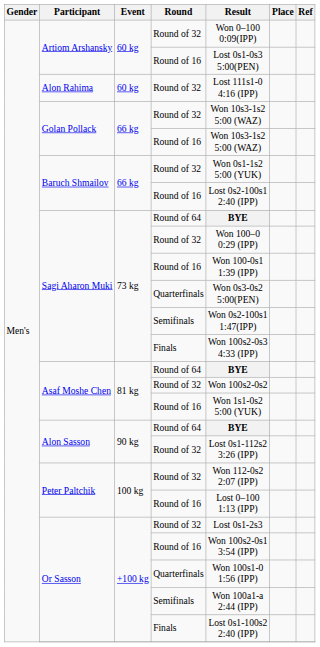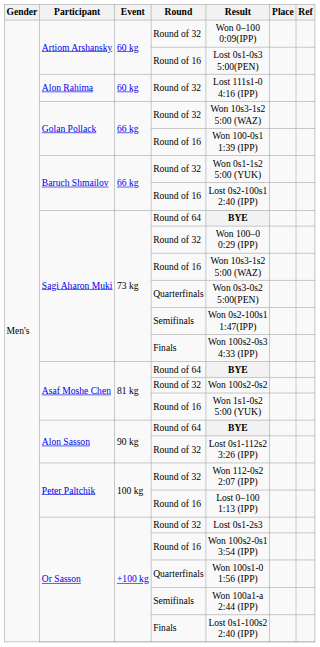 <table class="wikitable" style="font-size: 95%;">
 <tr>
 <th>Gender</th>
 <th>Participant</th>
 <th>Event</th>
 <th>Round</th>
 <th>Result</th>
 <th>Place</th>
 <th>Ref</th>
 </tr>
 <tr>
 <td rowspan="35">Men's</td>
 <td rowspan="2"><a href='#'>Artiom Arshansky</a></td>
 <td rowspan="2"><a href='#'>60 kg</a></td>
 <td>Round of 32</td>
 <td align=center>Won 0–100<br>0:09(IPP)</td>
 <td></td>
 <td></td>
 </tr>
 <tr>
 <td>Round of 16</td>
 <td align=center>Lost 0s1-0s3<br>5:00(PEN)</td>
 <td></td>
 <td></td>
 </tr>
 <tr>
 <td rowspan="1"><a href='#'>Alon Rahima</a></td>
 <td rowspan="1"><a href='#'>60 kg</a></td>
 <td>Round of 32</td>
 <td align=center>Lost 111s1-0<br>4:16 (IPP)</td>
 <td></td>
 <td></td>
 </tr>
 <tr>
 <td rowspan="2"><a href='#'>Golan Pollack</a></td>
 <td rowspan="2"><a href='#'>66 kg</a></td>
 <td>Round of 32</td>
 <td align=center>Won 10s3-1s2<br>5:00 (WAZ)</td>
 <td></td>
 <td></td>
 </tr>
 <tr>
 <td>Round of 16</td>
-<td align=center>Won 10s3-1s2<br>5:00 (WAZ)</td>
+<td align=center>Won 100-0s1<br>1:39 (IPP)</td>
 <td></td>
 <td></td>
 </tr>
 <tr>
 <td rowspan="2"><a href='#'>Baruch Shmailov</a></td>
 <td rowspan="2"><a href='#'>66 kg</a></td>
 <td>Round of 32</td>
 <td align=center>Won 0s1-1s2<br>5:00 (YUK)</td>
 <td></td>
 <td></td>
 </tr>
 <tr>
 <td>Round of 16</td>
 <td align=center>Lost 0s2-100s1<br>2:40 (IPP)</td>
 <td></td>
 <td></td>
 </tr>
 <tr>
 <td rowspan="6"><a href='#'>Sagi Aharon Muki</a></td>
 <td rowspan="6">73 kg</td>
 <td>Round of 64</td>
 <th>BYE</th>
 <td></td>
 <td></td>
 </tr>
 <tr>
 <td>Round of 32</td>
 <td align=center>Won 100–0<br>0:29 (IPP)</td>
 <td></td>
 <td></td>
 </tr>
 <tr>
 <td>Round of 16</td>
-<td align=center>Won 100-0s1<br>1:39 (IPP)</td>
+<td align=center>Won 10s3-1s2<br>5:00 (WAZ)</td>
 <td></td>
 <td></td>
 </tr>
 <tr>
 <td>Quarterfinals</td>
 <td align=center>Won 0s3-0s2<br>5:00(PEN)</td>
 <td></td>
 <td></td>
 </tr>
 <tr>
 <td>Semifinals</td>
 <td align=center>Won 0s2-100s1<br>1:47(IPP)</td>
 <td></td>
 <td></td>
 </tr>
 <tr>
 <td>Finals</td>
 <td align=center>Won 100s2-0s3<br>4:33 (IPP)</td>
 <td></td>
 <td></td>
 </tr>
 <tr>
 <td rowspan="3"><a href='#'>Asaf Moshe Chen</a></td>
 <td rowspan="3">81 kg</td>
 <td>Round of 64</td>
 <th>BYE</th>
 <td></td>
 <td></td>
 </tr>
 <tr>
 <td>Round of 32</td>
 <td align=center>Won 100s2-0s2<br></td>
 <td></td>
 <td></td>
 </tr>
 <tr>
 <td>Round of 16</td>
 <td align=center>Won 1s1-0s2<br>5:00 (YUK)</td>
 <td></td>
 <td></td>
 </tr>
 <tr>
 <td rowspan="2"><a href='#'>Alon Sasson</a></td>
 <td rowspan="2">90 kg</td>
 <td>Round of 64</td>
 <th>BYE</th>
 <td></td>
 <td></td>
 </tr>
 <tr>
 <td>Round of 32</td>
 <td align=center>Lost 0s1-112s2<br>3:26 (IPP)</td>
 <td></td>
 <td></td>
 </tr>
 <tr>
 <td rowspan="2"><a href='#'>Peter Paltchik</a></td>
 <td rowspan="2">100 kg</td>
 <td>Round of 32</td>
 <td align=center>Won 112-0s2<br>2:07 (IPP)</td>
 <td></td>
 <td></td>
 </tr>
 <tr>
 <td>Round of 16</td>
 <td align=center>Lost 0–100<br>1:13 (IPP)</td>
 <td></td>
 <td></td>
 </tr>
 <tr>
 <td rowspan="5"><a href='#'>Or Sasson</a></td>
 <td rowspan="5"><a href='#'>+100 kg</a></td>
 <td>Round of 32</td>
 <td align=center>Lost 0s1-2s3<br></td>
 <td></td>
 <td></td>
 </tr>
 <tr>
 <td>Round of 16</td>
 <td align=center>Won 100s2-0s1<br>3:54 (IPP)</td>
 <td></td>
 <td></td>
 </tr>
 <tr>
 <td>Quarterfinals</td>
 <td align=center>Won 100s1-0<br>1:56 (IPP)</td>
 <td></td>
 <td></td>
 </tr>
 <tr>
 <td>Semifinals</td>
 <td align=center>Won 100a1-a<br>2:44 (IPP)</td>
 <td></td>
 <td></td>
 </tr>
 <tr>
 <td>Finals</td>
 <td align=center>Lost 0s1-100s2<br>2:40 (IPP)</td>
 <td></td>
 <td></td>
 </tr>
 <tr>
 </tr>
 </table>
